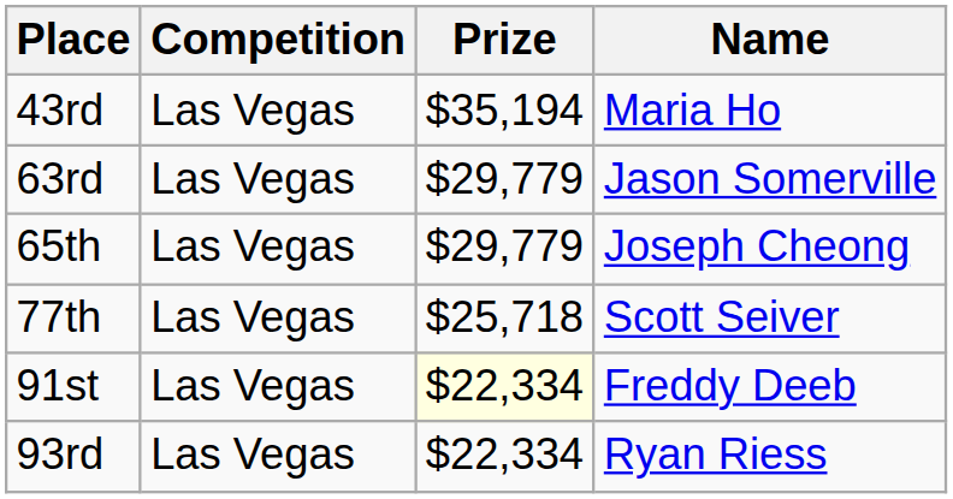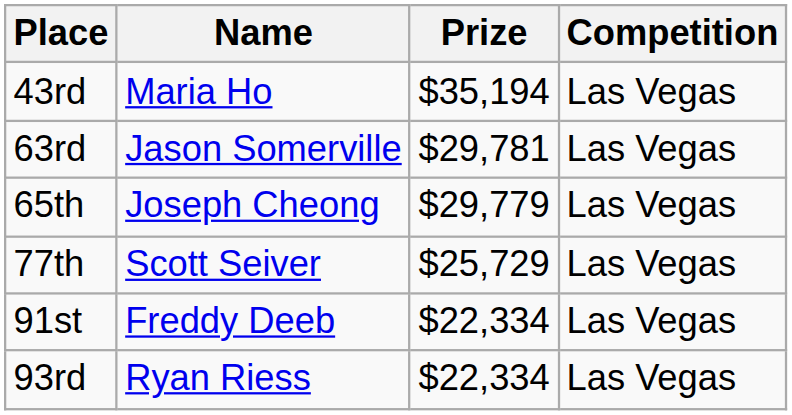 <table class="wikitable">
 <tr>
 <th bgcolor="#FFEBAD">Place</th>
+<th bgcolor="#FFEBAD">Name</th>
+<th bgcolor="#FFEBAD">Prize</th>
 <th bgcolor="#FFEBAD">Competition</th>
-<th bgcolor="#FFEBAD">Prize</th>
-<th bgcolor="#FFEBAD">Name</th>
 </tr>
 <tr>
 <td>43rd</td>
+<td><a href='#'>Maria Ho</a></td>
+<td>$35,194</td>
 <td>Las Vegas</td>
-<td>$35,194</td>
-<td><a href='#'>Maria Ho</a></td>
 </tr>
 <tr>
 <td>63rd</td>
+<td><a href='#'>Jason Somerville</a></td>
+<td>$29,781</td>
 <td>Las Vegas</td>
-<td>$29,779</td>
-<td><a href='#'>Jason Somerville</a></td>
 </tr>
 <tr>
 <td>65th</td>
+<td><a href='#'>Joseph Cheong</a></td>
+<td>$29,779</td>
 <td>Las Vegas</td>
-<td>$29,779</td>
-<td><a href='#'>Joseph Cheong</a></td>
 </tr>
 <tr>
 <td>77th</td>
+<td><a href='#'>Scott Seiver</a></td>
+<td>$25,729</td>
 <td>Las Vegas</td>
-<td>$25,718</td>
-<td><a href='#'>Scott Seiver</a></td>
 </tr>
 <tr>
 <td>91st</td>
+<td><a href='#'>Freddy Deeb</a></td>
+<td>$22,334</td>
 <td>Las Vegas</td>
-<td style="background: lightyellow;">$22,334</td>
-<td><a href='#'>Freddy Deeb</a></td>
 </tr>
 <tr>
 <td>93rd</td>
+<td><a href='#'>Ryan Riess</a></td>
+<td>$22,334</td>
 <td>Las Vegas</td>
-<td>$22,334</td>
-<td><a href='#'>Ryan Riess</a></td>
 </tr>
 </table>
